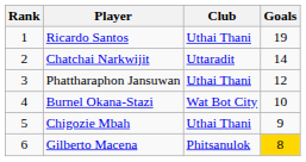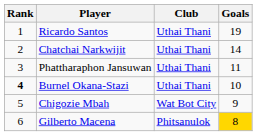 <table class="wikitable" style="text-align:center">
 <tr>
 <th>Rank</th>
 <th>Player</th>
 <th>Club</th>
 <th>Goals</th>
 </tr>
 <tr>
 <td>1</td>
 <td align="left"> <a href='#'>Ricardo Santos</a></td>
 <td align="left"><a href='#'>Uthai Thani</a></td>
 <td>19</td>
 </tr>
 <tr>
 <td>2</td>
 <td align="left"> <a href='#'>Chatchai Narkwijit</a></td>
-<td align="left"><a href='#'>Uttaradit</a></td>
+<td align="left"><a href='#'>Uthai Thani</a></td>
 <td>14</td>
 </tr>
 <tr>
 <td>3</td>
 <td align="left"> Phattharaphon Jansuwan</td>
 <td align="left"><a href='#'>Uthai Thani</a></td>
-<td>12</td>
+<td>11</td>
 </tr>
 <tr>
-<td>4</td>
+<td><strong>4</strong></td>
 <td align="left"> <a href='#'>Burnel Okana-Stazi</a></td>
-<td align="left"><a href='#'>Wat Bot City</a></td>
+<td align="left"><a href='#'>Uthai Thani</a></td>
 <td>10</td>
 </tr>
 <tr>
 <td>5</td>
 <td align="left"> <a href='#'>Chigozie Mbah</a></td>
-<td align="left"><a href='#'>Uthai Thani</a></td>
+<td align="left"><a href='#'>Wat Bot City</a></td>
 <td>9</td>
 </tr>
 <tr>
 <td>6</td>
 <td align="left"> <a href='#'>Gilberto Macena</a></td>
 <td align="left"><a href='#'>Phitsanulok</a></td>
 <td style="background: gold;">8</td>
 </tr>
 </table>
